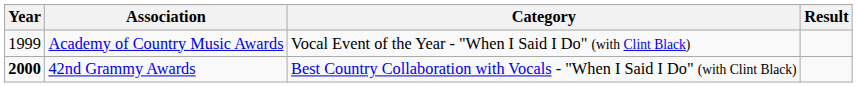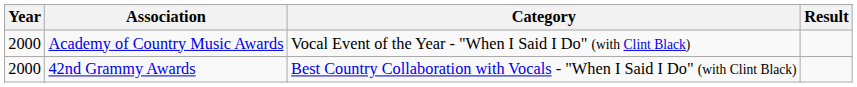 <table class="wikitable">
 <tr>
 <th>Year</th>
 <th>Association</th>
 <th>Category</th>
 <th>Result</th>
 </tr>
 <tr>
-<td>1999</td>
+<td>2000</td>
 <td><a href='#'>Academy of Country Music Awards</a></td>
 <td>Vocal Event of the Year - "When I Said I Do" <small>(with <a href='#'>Clint Black</a>)</small></td>
 <td></td>
 </tr>
 <tr>
-<td><strong>2000</strong></td>
+<td>2000</td>
 <td><a href='#'>42nd Grammy Awards</a></td>
 <td><a href='#'>Best Country Collaboration with Vocals</a> - "When I Said I Do" <small>(with Clint Black)</small></td>
 <td></td>
 </tr>
 </table>
